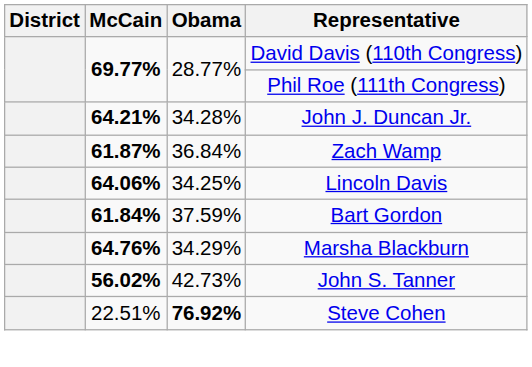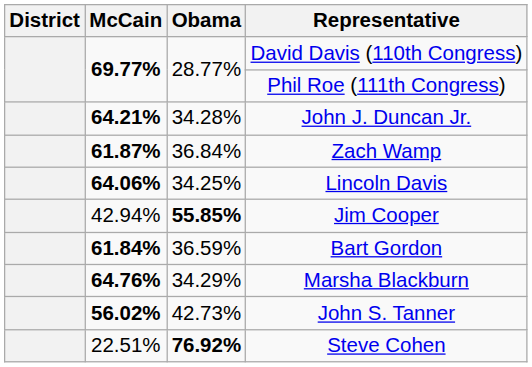 <table class="wikitable sortable">
 <tr>
 <th>District</th>
 <th>McCain</th>
 <th>Obama</th>
 <th>Representative</th>
 </tr>
 <tr align=center>
 <th rowspan=2 ></th>
 <td rowspan=2><strong>69.77%</strong></td>
 <td rowspan=2>28.77%</td>
 <td><a href='#'>David Davis</a> (<a href='#'>110th Congress</a>)</td>
 </tr>
 <tr align=center>
 <td><a href='#'>Phil Roe</a> (<a href='#'>111th Congress</a>)</td>
 </tr>
 <tr align=center>
 <th></th>
 <td><strong>64.21%</strong></td>
 <td>34.28%</td>
 <td><a href='#'>John J. Duncan Jr.</a></td>
 </tr>
 <tr align=center>
 <th></th>
 <td><strong>61.87%</strong></td>
 <td>36.84%</td>
 <td><a href='#'>Zach Wamp</a></td>
 </tr>
 <tr align=center>
 <th></th>
 <td><strong>64.06%</strong></td>
 <td>34.25%</td>
 <td><a href='#'>Lincoln Davis</a></td>
 </tr>
 <tr align=center>
 <th></th>
+<td>42.94%</td>
+<td><strong>55.85%</strong></td>
+<td><a href='#'>Jim Cooper</a></td>
+</tr>
+<tr align=center>
+<th></th>
 <td><strong>61.84%</strong></td>
-<td>37.59%</td>
+<td>36.59%</td>
 <td><a href='#'>Bart Gordon</a></td>
 </tr>
 <tr align=center>
 <th></th>
 <td><strong>64.76%</strong></td>
 <td>34.29%</td>
 <td><a href='#'>Marsha Blackburn</a></td>
 </tr>
 <tr align=center>
 <th></th>
 <td><strong>56.02%</strong></td>
 <td>42.73%</td>
 <td><a href='#'>John S. Tanner</a></td>
 </tr>
 <tr align=center>
 <th></th>
 <td>22.51%</td>
 <td><strong>76.92%</strong></td>
 <td><a href='#'>Steve Cohen</a></td>
 </tr>
 </table>
